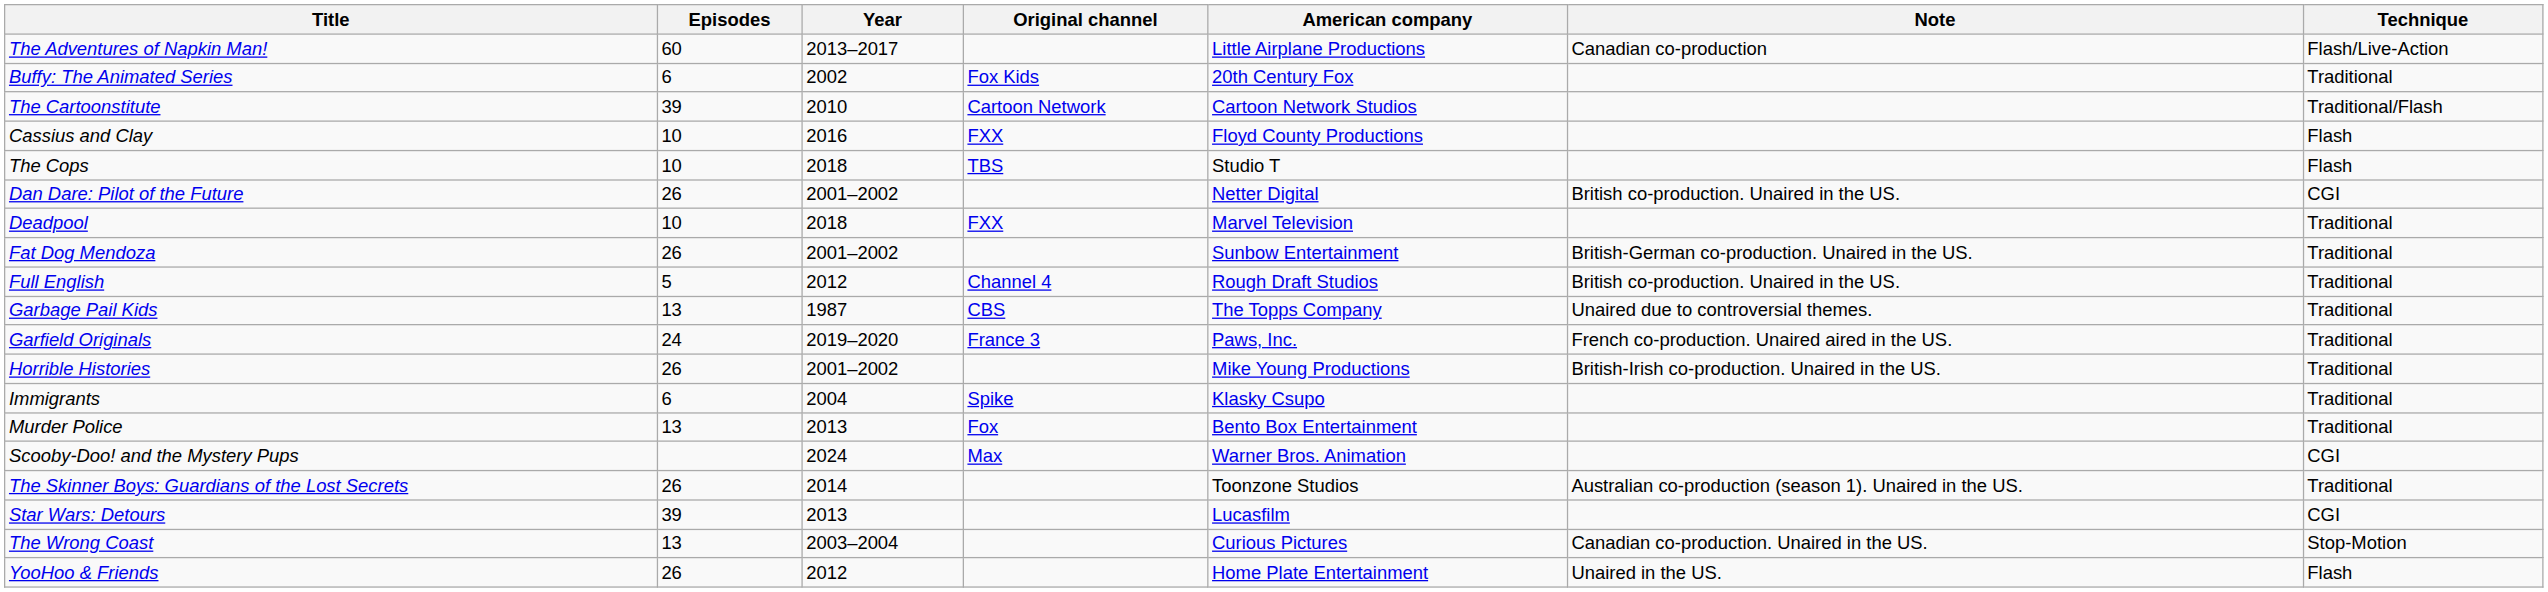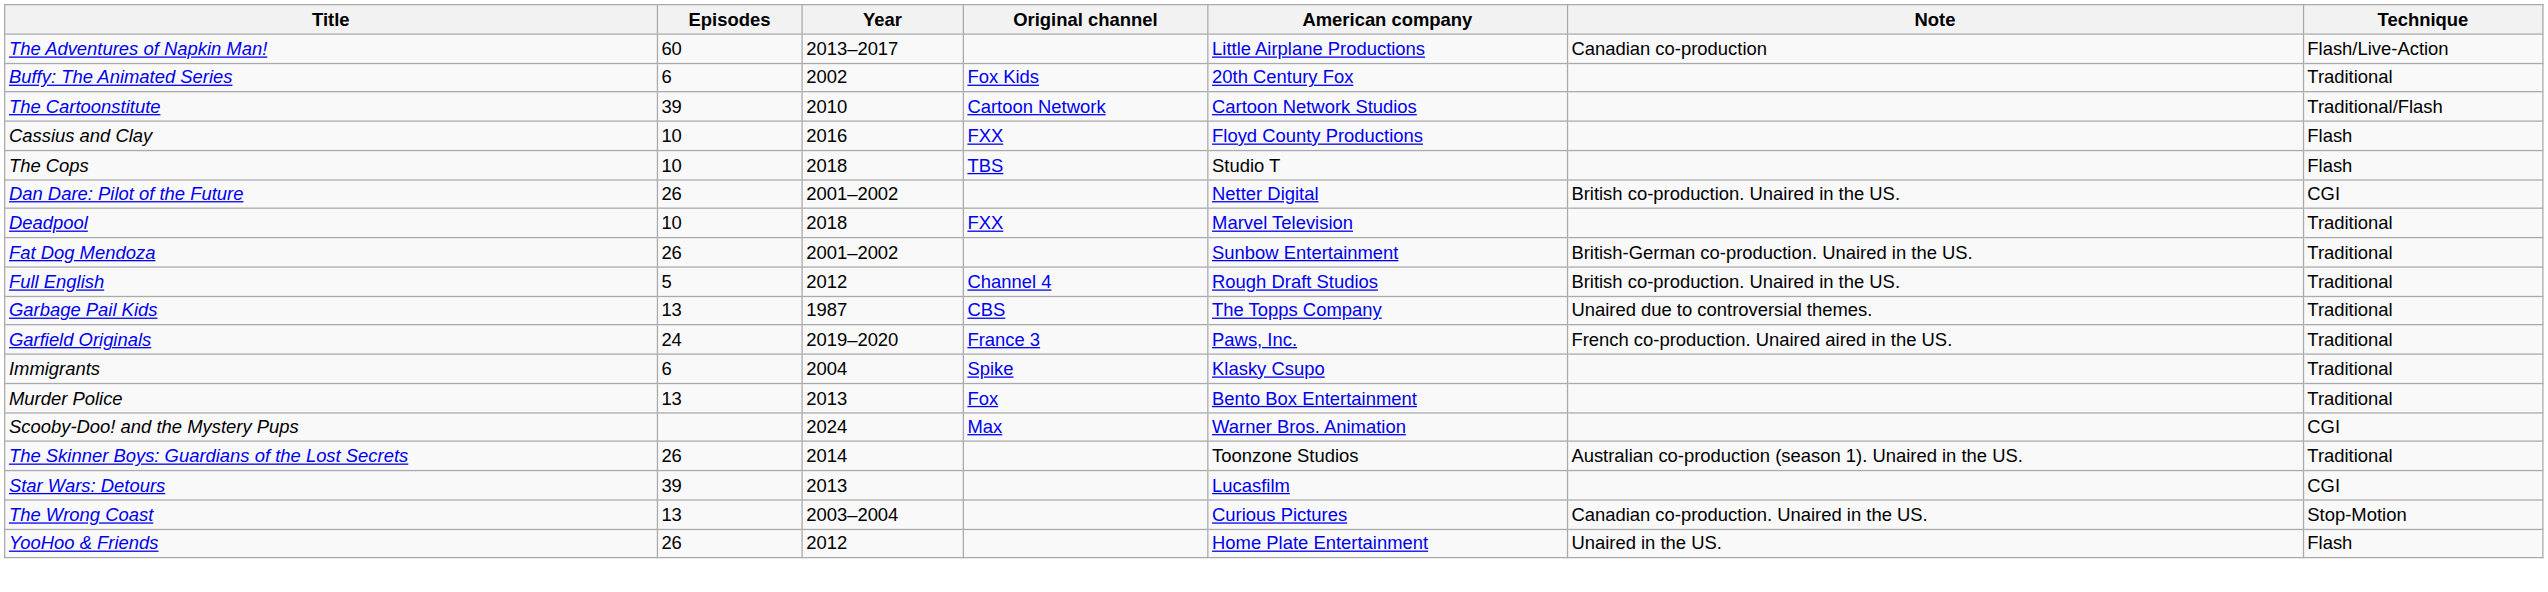 <table class="wikitable sortable" style="text-align: left; font-size:90%; width:100%;">
 <tr>
 <th>Title</th>
 <th>Episodes</th>
 <th>Year</th>
 <th>Original channel</th>
 <th>American company</th>
 <th>Note</th>
 <th>Technique</th>
 </tr>
 <tr>
 <td><em><a href='#'>The Adventures of Napkin Man!</a></em></td>
 <td>60</td>
 <td>2013–2017</td>
 <td></td>
 <td><a href='#'>Little Airplane Productions</a></td>
 <td>Canadian co-production</td>
 <td>Flash/Live-Action</td>
 </tr>
 <tr>
 <td><em><a href='#'>Buffy: The Animated Series</a></em></td>
 <td>6</td>
 <td>2002</td>
 <td><a href='#'>Fox Kids</a></td>
 <td><a href='#'>20th Century Fox</a></td>
 <td></td>
 <td>Traditional</td>
 </tr>
 <tr>
 <td><em><a href='#'>The Cartoonstitute</a></em></td>
 <td>39</td>
 <td>2010</td>
 <td><a href='#'>Cartoon Network</a></td>
 <td><a href='#'>Cartoon Network Studios</a></td>
 <td></td>
 <td>Traditional/Flash</td>
 </tr>
 <tr>
 <td><em>Cassius and Clay</em></td>
 <td>10</td>
 <td>2016</td>
 <td><a href='#'>FXX</a></td>
 <td><a href='#'>Floyd County Productions</a></td>
 <td></td>
 <td>Flash</td>
 </tr>
 <tr>
 <td><em>The Cops</em></td>
 <td>10</td>
 <td>2018</td>
 <td><a href='#'>TBS</a></td>
 <td>Studio T</td>
 <td></td>
 <td>Flash</td>
 </tr>
 <tr>
 <td><em><a href='#'>Dan Dare: Pilot of the Future</a></em></td>
 <td>26</td>
 <td>2001–2002</td>
 <td></td>
 <td><a href='#'>Netter Digital</a></td>
 <td>British co-production. Unaired in the US.</td>
 <td>CGI</td>
 </tr>
 <tr>
 <td><em><a href='#'>Deadpool</a></em></td>
 <td>10</td>
 <td>2018</td>
 <td><a href='#'>FXX</a></td>
 <td><a href='#'>Marvel Television</a></td>
 <td></td>
 <td>Traditional</td>
 </tr>
 <tr>
 <td><em><a href='#'>Fat Dog Mendoza</a></em></td>
 <td>26</td>
 <td>2001–2002</td>
 <td></td>
 <td><a href='#'>Sunbow Entertainment</a></td>
 <td>British-German co-production. Unaired in the US.</td>
 <td>Traditional</td>
 </tr>
 <tr>
 <td><em><a href='#'>Full English</a></em></td>
 <td>5</td>
 <td>2012</td>
 <td><a href='#'>Channel 4</a></td>
 <td><a href='#'>Rough Draft Studios</a></td>
 <td>British co-production. Unaired in the US.</td>
 <td>Traditional</td>
 </tr>
 <tr>
 <td><em><a href='#'>Garbage Pail Kids</a></em></td>
 <td>13</td>
 <td>1987</td>
 <td><a href='#'>CBS</a></td>
 <td><a href='#'>The Topps Company</a></td>
 <td>Unaired due to controversial themes.</td>
 <td>Traditional</td>
 </tr>
 <tr>
 <td><em><a href='#'>Garfield Originals</a></em></td>
 <td>24</td>
 <td>2019–2020</td>
 <td><a href='#'>France 3</a></td>
 <td><a href='#'>Paws, Inc.</a></td>
 <td>French co-production. Unaired aired in the US.</td>
 <td>Traditional</td>
 </tr>
 <tr>
-<td><em><a href='#'>Horrible Histories</a></em></td>
-<td>26</td>
-<td>2001–2002</td>
-<td></td>
-<td><a href='#'>Mike Young Productions</a></td>
-<td>British-Irish co-production. Unaired in the US.</td>
-<td>Traditional</td>
-</tr>
-<tr>
 <td><em>Immigrants</em></td>
 <td>6</td>
 <td>2004</td>
 <td><a href='#'>Spike</a></td>
 <td><a href='#'>Klasky Csupo</a></td>
 <td></td>
 <td>Traditional</td>
 </tr>
 <tr>
 <td><em>Murder Police</em></td>
 <td>13</td>
 <td>2013</td>
 <td><a href='#'>Fox</a></td>
 <td><a href='#'>Bento Box Entertainment</a></td>
 <td></td>
 <td>Traditional</td>
 </tr>
 <tr>
 <td><em>Scooby-Doo! and the Mystery Pups</em></td>
 <td></td>
 <td>2024</td>
 <td><a href='#'>Max</a></td>
 <td><a href='#'>Warner Bros. Animation</a></td>
 <td></td>
 <td>CGI</td>
 </tr>
 <tr>
 <td><em><a href='#'>The Skinner Boys: Guardians of the Lost Secrets</a></em></td>
 <td>26</td>
 <td>2014</td>
 <td></td>
 <td>Toonzone Studios</td>
 <td>Australian co-production (season 1). Unaired in the US.</td>
 <td>Traditional</td>
 </tr>
 <tr>
 <td><em><a href='#'>Star Wars: Detours</a></em></td>
 <td>39</td>
 <td>2013</td>
 <td></td>
 <td><a href='#'>Lucasfilm</a></td>
 <td></td>
 <td>CGI</td>
 </tr>
 <tr>
 <td><em><a href='#'>The Wrong Coast</a></em></td>
 <td>13</td>
 <td>2003–2004</td>
 <td></td>
 <td><a href='#'>Curious Pictures</a></td>
 <td>Canadian co-production. Unaired in the US.</td>
 <td>Stop-Motion</td>
 </tr>
 <tr>
 <td><em><a href='#'>YooHoo & Friends</a></em></td>
 <td>26</td>
 <td>2012</td>
 <td></td>
 <td><a href='#'>Home Plate Entertainment</a></td>
 <td>Unaired in the US.</td>
 <td>Flash</td>
 </tr>
 </table>
